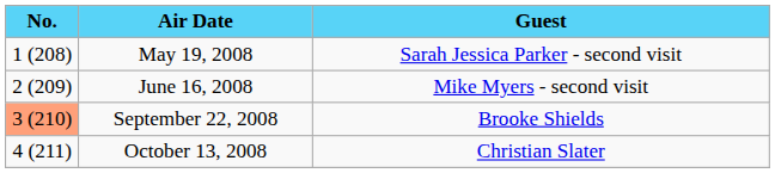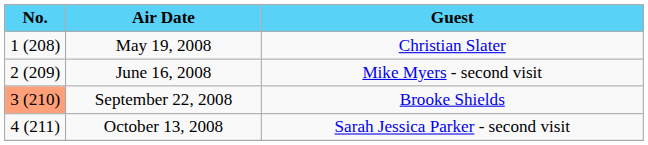 <table class="wikitable" style="text-align:center;">
 <tr>
 <th width="50" style="background:#58D3F7">No.</th>
 <th width="175" style="background:#58D3F7">Air Date</th>
 <th width="350" style="background:#58D3F7">Guest</th>
 </tr>
 <tr>
 <td>1 (208)</td>
 <td>May 19, 2008</td>
-<td><a href='#'>Sarah Jessica Parker</a> - second visit</td>
+<td><a href='#'>Christian Slater</a></td>
 </tr>
 <tr>
 <td>2 (209)</td>
 <td>June 16, 2008</td>
 <td><a href='#'>Mike Myers</a> - second visit</td>
 </tr>
 <tr>
 <td style="background: lightsalmon;">3 (210)</td>
 <td>September 22, 2008</td>
 <td><a href='#'>Brooke Shields</a></td>
 </tr>
 <tr>
 <td>4 (211)</td>
 <td>October 13, 2008</td>
-<td><a href='#'>Christian Slater</a></td>
+<td><a href='#'>Sarah Jessica Parker</a> - second visit</td>
 </tr>
 <tr>
 </tr>
 </table>
